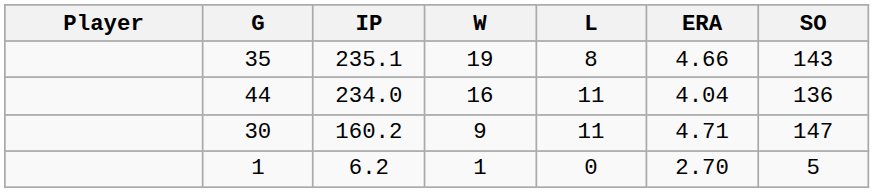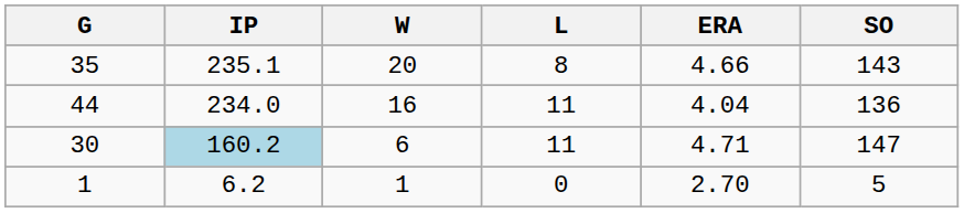 <table class="wikitable sortable">
 <tr>
-<th bgcolor="#DDDDFF" width="16%">Player</th>
 <th bgcolor="#DDDDFF" width="9%">G</th>
 <th bgcolor="#DDDDFF" width="9%">IP</th>
 <th bgcolor="#DDDDFF" width="9%">W</th>
 <th bgcolor="#DDDDFF" width="9%">L</th>
 <th bgcolor="#DDDDFF" width="9%">ERA</th>
 <th bgcolor="#DDDDFF" width="9%">SO</th>
 </tr>
 <tr align="center">
-<td></td>
 <td>35</td>
 <td>235.1</td>
-<td>19</td>
+<td>20</td>
 <td>8</td>
 <td>4.66</td>
 <td>143</td>
 </tr>
 <tr align="center">
-<td></td>
 <td>44</td>
 <td>234.0</td>
 <td>16</td>
 <td>11</td>
 <td>4.04</td>
 <td>136</td>
 </tr>
 <tr align="center">
-<td></td>
 <td>30</td>
-<td>160.2</td>
-<td>9</td>
+<td style="background: lightblue;">160.2</td>
+<td>6</td>
 <td>11</td>
 <td>4.71</td>
 <td>147</td>
 </tr>
 <tr align="center">
-<td></td>
 <td>1</td>
 <td>6.2</td>
 <td>1</td>
 <td>0</td>
 <td>2.70</td>
 <td>5</td>
 </tr>
 </table>
